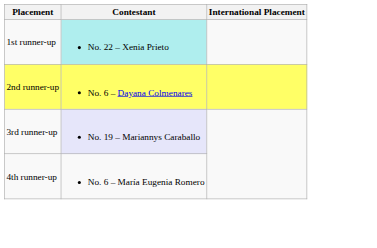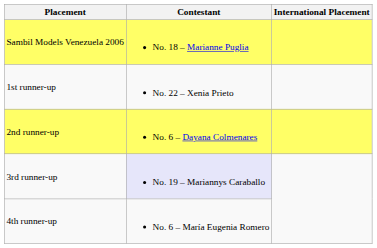 <table class="wikitable sortable" style="font-size: 95%;">
 <tr>
 <th>Placement</th>
 <th>Contestant</th>
 <th>International Placement</th>
 </tr>
+<tr style="background:#FFFF66;">
+<td>Sambil Models Venezuela 2006<br></td>
+<td><br><ul><li>No. 18 – <a href='#'>Marianne Puglia</a></li></ul></td>
+<td></td>
+</tr>
 <tr>
 <td>1st runner-up</td>
-<td style="background: paleturquoise;"><br><ul><li>No. 22 – Xenia Prieto</li></ul></td>
+<td><br><ul><li>No. 22 – Xenia Prieto</li></ul></td>
 <td></td>
 </tr>
 <tr style="background:#FFFF66;">
 <td>2nd runner-up</td>
 <td><br><ul><li>No. 6 – <a href='#'>Dayana Colmenares</a></li></ul></td>
 <td></td>
 </tr>
 <tr>
 <td>3rd runner-up</td>
 <td style="background: lavender;"><br><ul><li>No. 19 – Mariannys Caraballo</li></ul></td>
 <td rowspan="2"></td>
 </tr>
 <tr>
 <td>4th runner-up</td>
 <td><br><ul><li>No. 6 – María Eugenia Romero</li></ul></td>
 </tr>
 </table>
